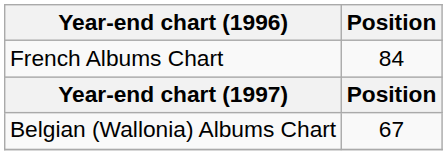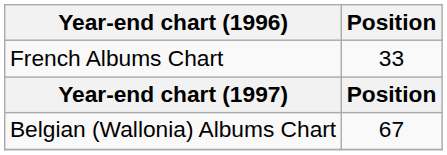 <table class="wikitable sortable">
 <tr>
 <th>Year-end chart (1996)</th>
 <th>Position</th>
 </tr>
 <tr>
 <td>French Albums Chart</td>
-<td align="center">84</td>
+<td align="center">33</td>
 </tr>
 <tr>
 <th>Year-end chart (1997)</th>
 <th>Position</th>
 </tr>
 <tr>
 <td>Belgian (Wallonia) Albums Chart</td>
 <td align="center">67</td>
 </tr>
 <tr>
 </tr>
 </table>
